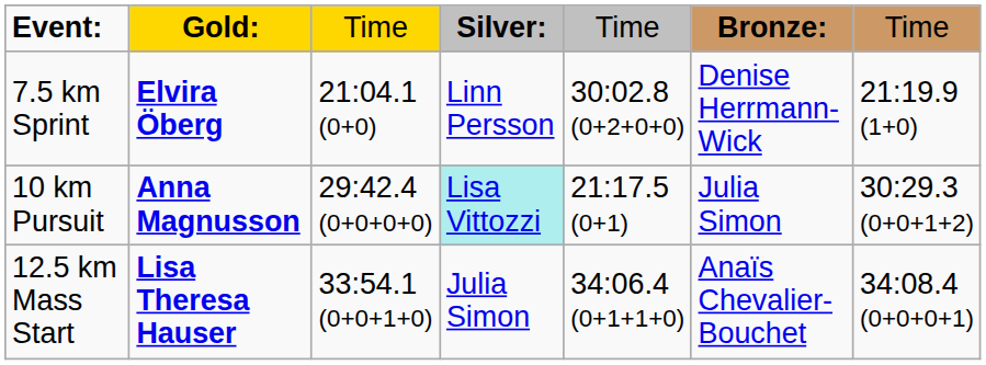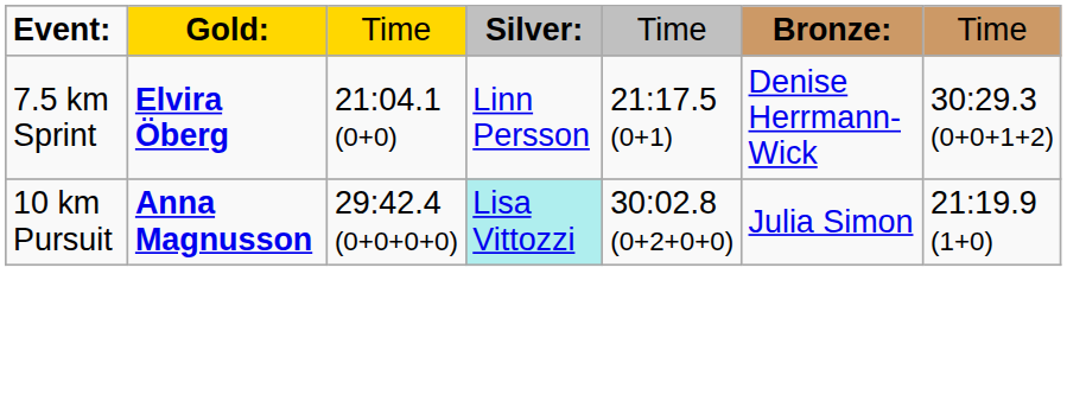 <table class="wikitable" width=85%>
 <tr>
 <td><strong>Event:</strong></td>
 <td style="text-align:center;background-color:gold;"><strong>Gold:</strong></td>
 <td style="text-align:center;background-color:gold;">Time</td>
 <td style="text-align:center;background-color:silver;"><strong>Silver:</strong></td>
 <td style="text-align:center;background-color:silver;">Time</td>
 <td style="text-align:center;background-color:#CC9966;"><strong>Bronze:</strong></td>
 <td style="text-align:center;background-color:#CC9966;">Time</td>
 </tr>
 <tr>
 <td>7.5 km Sprint<br></td>
 <td><strong><a href='#'>Elvira Öberg</a></strong><br><small></small></td>
 <td>21:04.1<br><small>(0+0)</small></td>
 <td><a href='#'>Linn Persson</a><br><small></small></td>
-<td>30:02.8<br><small>(0+2+0+0)</small></td>
+<td>21:17.5<br><small>(0+1)</small></td>
 <td><a href='#'>Denise Herrmann-Wick</a><br><small></small></td>
-<td>21:19.9<br><small>(1+0)</small></td>
+<td>30:29.3<br><small>(0+0+1+2)</small></td>
 </tr>
 <tr>
 <td>10 km Pursuit<br></td>
 <td><strong><a href='#'>Anna Magnusson</a></strong><br><small></small></td>
 <td>29:42.4<br><small>(0+0+0+0)</small></td>
 <td style="background: paleturquoise;"><a href='#'>Lisa Vittozzi</a><br><small></small></td>
-<td>21:17.5<br><small>(0+1)</small></td>
+<td>30:02.8<br><small>(0+2+0+0)</small></td>
 <td><a href='#'>Julia Simon</a><br><small></small></td>
-<td>30:29.3<br><small>(0+0+1+2)</small></td>
-</tr>
-<tr>
-<td>12.5 km Mass Start<br></td>
-<td><strong><a href='#'>Lisa Theresa Hauser</a></strong><br><small></small></td>
-<td>33:54.1<br><small>(0+0+1+0)</small></td>
-<td><a href='#'>Julia Simon</a><br><small></small></td>
-<td>34:06.4<br><small>(0+1+1+0)</small></td>
-<td><a href='#'>Anaïs Chevalier-Bouchet</a><br><small></small></td>
-<td>34:08.4<br><small>(0+0+0+1)</small></td>
+<td>21:19.9<br><small>(1+0)</small></td>
 </tr>
 </table>
